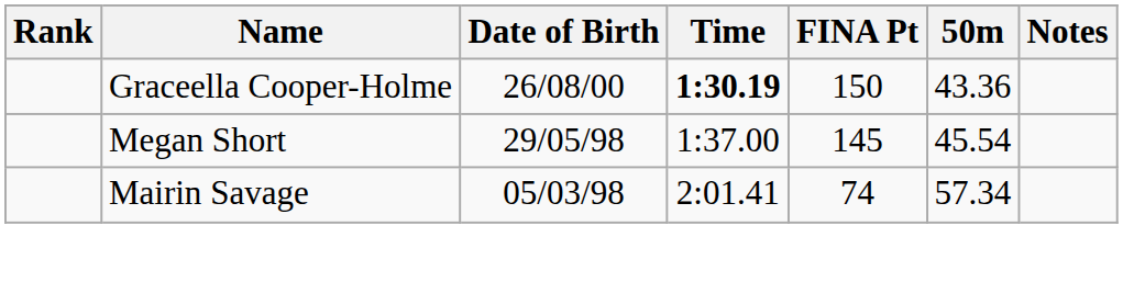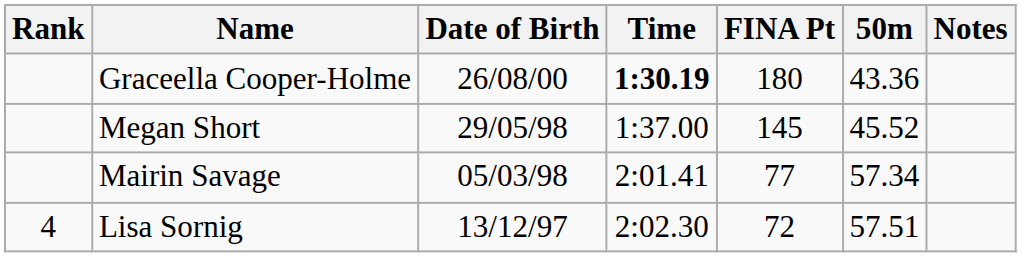 <table class="wikitable sortable" style="text-align:center">
 <tr>
 <th>Rank</th>
 <th>Name</th>
 <th>Date of Birth</th>
 <th>Time</th>
 <th>FINA Pt</th>
 <th>50m</th>
 <th>Notes</th>
 </tr>
 <tr>
 <td></td>
 <td align=left> Graceella Cooper-Holme</td>
 <td>26/08/00</td>
 <td><strong>1:30.19</strong></td>
-<td>150</td>
+<td>180</td>
 <td>43.36</td>
 <td></td>
 </tr>
 <tr>
 <td></td>
 <td align=left> Megan Short</td>
 <td>29/05/98</td>
 <td>1:37.00</td>
 <td>145</td>
-<td>45.54</td>
+<td>45.52</td>
 <td></td>
 </tr>
 <tr>
 <td></td>
 <td align=left> Mairin Savage</td>
 <td>05/03/98</td>
 <td>2:01.41</td>
-<td>74</td>
+<td>77</td>
 <td>57.34</td>
 <td></td>
 </tr>
+<tr>
+<td>4</td>
+<td align=left> Lisa Sornig</td>
+<td>13/12/97</td>
+<td>2:02.30</td>
+<td>72</td>
+<td>57.51</td>
+<td></td>
+</tr>
 </table>
